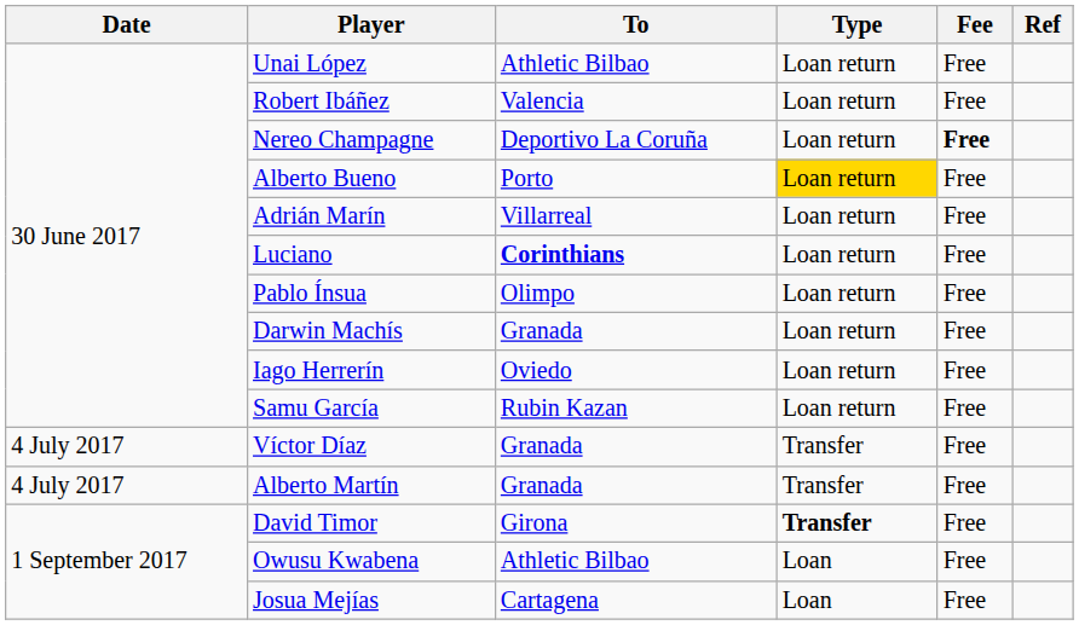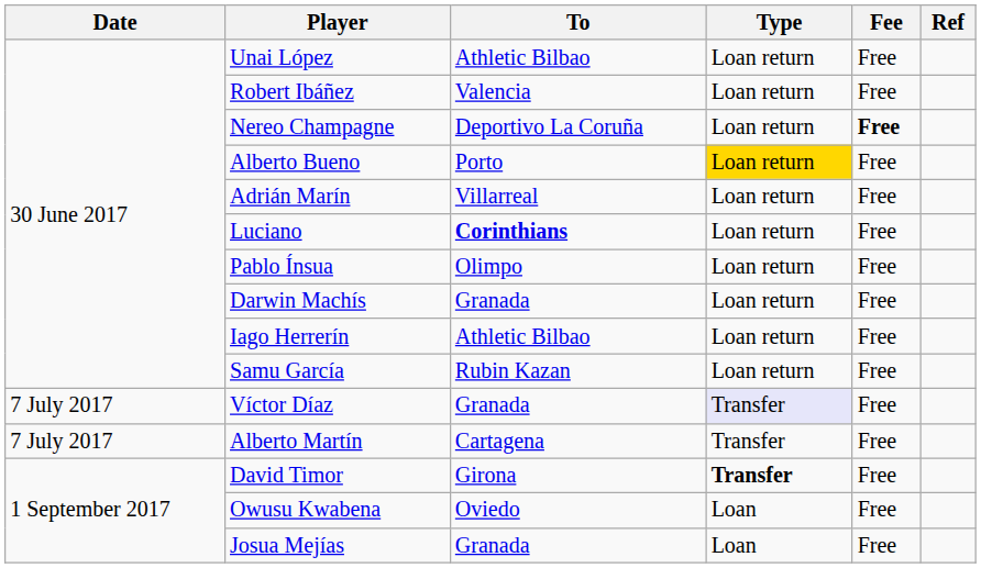 <table class="wikitable" style="width:80%;">
 <tr>
 <th>Date</th>
 <th>Player</th>
 <th>To</th>
 <th>Type</th>
 <th>Fee</th>
 <th>Ref</th>
 </tr>
 <tr>
 <td rowspan="10">30 June 2017</td>
 <td> <a href='#'>Unai López</a></td>
 <td> <a href='#'>Athletic Bilbao</a></td>
 <td>Loan return</td>
 <td>Free</td>
 <td></td>
 </tr>
 <tr>
 <td> <a href='#'>Robert Ibáñez</a></td>
 <td><a href='#'>Valencia</a></td>
 <td>Loan return</td>
 <td>Free</td>
 <td></td>
 </tr>
 <tr>
 <td> <a href='#'>Nereo Champagne</a></td>
 <td> <a href='#'>Deportivo La Coruña</a></td>
 <td>Loan return</td>
 <td><strong>Free</strong></td>
 <td></td>
 </tr>
 <tr>
 <td> <a href='#'>Alberto Bueno</a></td>
 <td> <a href='#'>Porto</a></td>
 <td style="background: gold;">Loan return</td>
 <td>Free</td>
 <td></td>
 </tr>
 <tr>
 <td> <a href='#'>Adrián Marín</a></td>
 <td> <a href='#'>Villarreal</a></td>
 <td>Loan return</td>
 <td>Free</td>
 <td></td>
 </tr>
 <tr>
 <td> <a href='#'>Luciano</a></td>
 <td><strong> <a href='#'>Corinthians</a></strong></td>
 <td>Loan return</td>
 <td>Free</td>
 <td></td>
 </tr>
 <tr>
 <td> <a href='#'>Pablo Ínsua</a></td>
 <td> <a href='#'>Olimpo</a></td>
 <td>Loan return</td>
 <td>Free</td>
 <td></td>
 </tr>
 <tr>
 <td> <a href='#'>Darwin Machís</a></td>
 <td><a href='#'>Granada</a></td>
 <td>Loan return</td>
 <td>Free</td>
 <td></td>
 </tr>
 <tr>
 <td> <a href='#'>Iago Herrerín</a></td>
-<td><a href='#'>Oviedo</a></td>
+<td> <a href='#'>Athletic Bilbao</a></td>
 <td>Loan return</td>
 <td>Free</td>
 <td></td>
 </tr>
 <tr>
 <td> <a href='#'>Samu García</a></td>
 <td> <a href='#'>Rubin Kazan</a></td>
 <td>Loan return</td>
 <td>Free</td>
 <td></td>
 </tr>
 <tr>
-<td>4 July 2017</td>
+<td>7 July 2017</td>
 <td> <a href='#'>Víctor Díaz</a></td>
 <td><a href='#'>Granada</a></td>
-<td>Transfer</td>
+<td style="background: lavender;">Transfer</td>
 <td>Free</td>
 <td></td>
 </tr>
 <tr>
-<td>4 July 2017</td>
+<td>7 July 2017</td>
 <td> <a href='#'>Alberto Martín</a></td>
-<td><a href='#'>Granada</a></td>
+<td> <a href='#'>Cartagena</a></td>
 <td>Transfer</td>
 <td>Free</td>
 <td></td>
 </tr>
 <tr>
 <td rowspan="3">1 September 2017</td>
 <td> <a href='#'>David Timor</a></td>
 <td><a href='#'>Girona</a></td>
 <td><strong>Transfer</strong></td>
 <td>Free</td>
 <td></td>
 </tr>
 <tr>
 <td> <a href='#'>Owusu Kwabena</a></td>
-<td> <a href='#'>Athletic Bilbao</a></td>
+<td><a href='#'>Oviedo</a></td>
 <td>Loan</td>
 <td>Free</td>
 <td></td>
 </tr>
 <tr>
 <td> <a href='#'>Josua Mejías</a></td>
-<td> <a href='#'>Cartagena</a></td>
+<td><a href='#'>Granada</a></td>
 <td>Loan</td>
 <td>Free</td>
 <td></td>
 </tr>
 </table>
